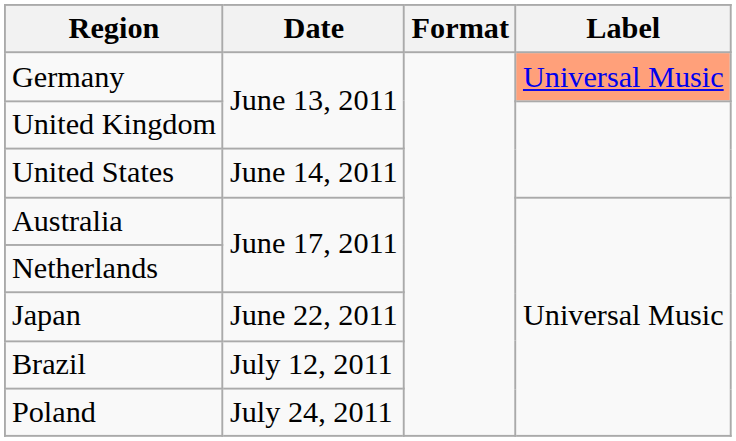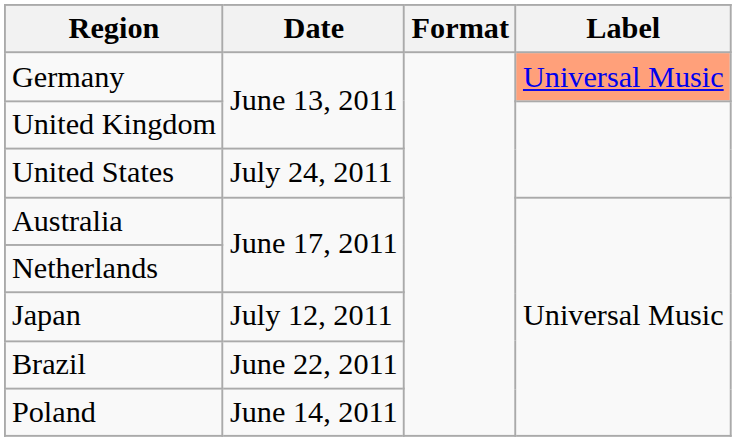 <table class="wikitable">
 <tr>
 <th scope="row">Region</th>
 <th scope="row">Date</th>
 <th scope="row">Format</th>
 <th scope="row">Label</th>
 </tr>
 <tr>
 <td>Germany</td>
 <td rowspan="2">June 13, 2011</td>
 <td rowspan="8"></td>
 <td style="background: lightsalmon;"><a href='#'>Universal Music</a></td>
 </tr>
 <tr>
 <td>United Kingdom</td>
 <td rowspan="2"></td>
 </tr>
 <tr>
 <td>United States</td>
-<td>June 14, 2011</td>
+<td>July 24, 2011</td>
 </tr>
 <tr>
 <td>Australia</td>
 <td rowspan="2">June 17, 2011</td>
 <td rowspan="5">Universal Music</td>
 </tr>
 <tr>
 <td>Netherlands</td>
 </tr>
 <tr>
 <td>Japan</td>
+<td>July 12, 2011</td>
+</tr>
+<tr>
+<td>Brazil</td>
 <td>June 22, 2011</td>
 </tr>
 <tr>
-<td>Brazil</td>
-<td>July 12, 2011</td>
-</tr>
-<tr>
 <td>Poland</td>
-<td>July 24, 2011</td>
+<td>June 14, 2011</td>
 </tr>
 </table>
